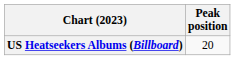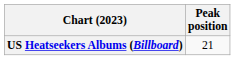 <table class="wikitable plainrowheaders" style="text-align:center">
 <tr>
 <th scope="col">Chart (2023)</th>
 <th scope="col">Peak<br> position</th>
 </tr>
 <tr>
 <th scope="row">US <a href='#'>Heatseekers Albums</a> (<a href='#'><em>Billboard</em></a>)</th>
-<td>20</td>
+<td>21</td>
 </tr>
 </table>
